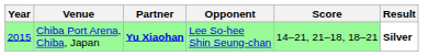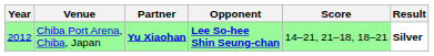 <table class="sortable wikitable" style="font-size: 90%">
 <tr>
 <th>Year</th>
 <th>Venue</th>
 <th>Partner</th>
 <th>Opponent</th>
 <th>Score</th>
 <th>Result</th>
 </tr>
 <tr style="background:#98FB98">
-<td align="center"><a href='#'>2015</a></td>
+<td align="center"><a href='#'>2012</a></td>
 <td align="left"><a href='#'>Chiba Port Arena</a>,<br><a href='#'>Chiba</a>, Japan</td>
 <td align="left"><strong> <a href='#'>Yu Xiaohan</a></strong></td>
-<td align="left"> <a href='#'>Lee So-hee</a><br> <a href='#'>Shin Seung-chan</a></td>
+<td align="left"><strong> <a href='#'>Lee So-hee</a><br> <a href='#'>Shin Seung-chan</a></strong></td>
 <td align="left">14–21, 21–18, 18–21</td>
 <td style="text-align:left; background:white"> <strong>Silver</strong></td>
 </tr>
 </table>
